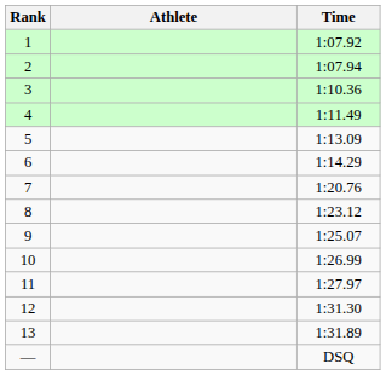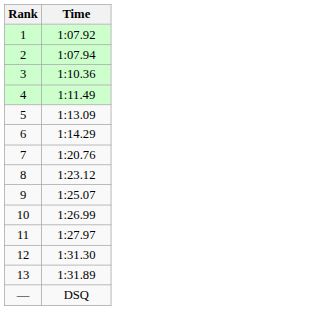 <table class=wikitable style="text-align:center">
 <tr>
 <th width=40>Rank</th>
-<th width=250>Athlete</th>
 <th width=80>Time</th>
 </tr>
 <tr bgcolor="ccffcc">
 <td>1</td>
-<td align=left></td>
 <td>1:07.92</td>
 </tr>
 <tr bgcolor="ccffcc">
 <td>2</td>
-<td align=left></td>
 <td>1:07.94</td>
 </tr>
 <tr bgcolor="ccffcc">
 <td>3</td>
-<td align=left></td>
 <td>1:10.36</td>
 </tr>
 <tr bgcolor="ccffcc">
 <td>4</td>
-<td align=left></td>
 <td>1:11.49</td>
 </tr>
 <tr>
 <td>5</td>
-<td align=left></td>
 <td>1:13.09</td>
 </tr>
 <tr>
 <td>6</td>
-<td align=left></td>
 <td>1:14.29</td>
 </tr>
 <tr>
 <td>7</td>
-<td align=left></td>
 <td>1:20.76</td>
 </tr>
 <tr>
 <td>8</td>
-<td align=left></td>
 <td>1:23.12</td>
 </tr>
 <tr>
 <td>9</td>
-<td align=left></td>
 <td>1:25.07</td>
 </tr>
 <tr>
 <td>10</td>
-<td align=left></td>
 <td>1:26.99</td>
 </tr>
 <tr>
 <td>11</td>
-<td align=left></td>
 <td>1:27.97</td>
 </tr>
 <tr>
 <td>12</td>
-<td align=left></td>
 <td>1:31.30</td>
 </tr>
 <tr>
 <td>13</td>
-<td align=left></td>
 <td>1:31.89</td>
 </tr>
 <tr>
 <td>—</td>
-<td align=left></td>
 <td>DSQ</td>
 </tr>
 </table>
